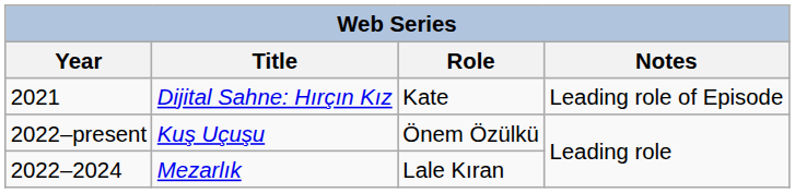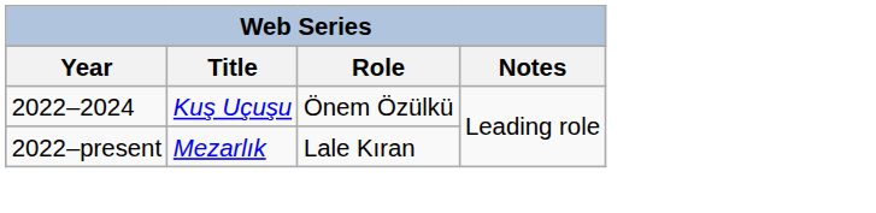 <table class="wikitable" style="font-size: 80%;">
 <tr>
 <th colspan="4" style="background: LightSteelBlue;">Web Series</th>
 </tr>
 <tr>
 <th>Year</th>
 <th>Title</th>
 <th>Role</th>
 <th>Notes</th>
 </tr>
 <tr>
-<td>2021</td>
-<td><em><a href='#'>Dijital Sahne: Hırçın Kız</a></em></td>
-<td>Kate</td>
-<td>Leading role of Episode</td>
-</tr>
-<tr>
-<td>2022–present</td>
+<td>2022–2024</td>
 <td><em><a href='#'>Kuş Uçuşu</a></em></td>
 <td>Önem Özülkü</td>
 <td rowspan="2">Leading role</td>
 </tr>
 <tr>
-<td>2022–2024</td>
+<td>2022–present</td>
 <td><em><a href='#'>Mezarlık</a></em></td>
 <td>Lale Kıran</td>
 </tr>
 </table>
